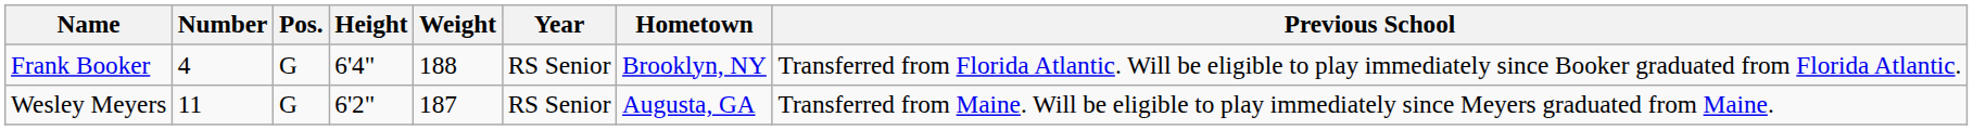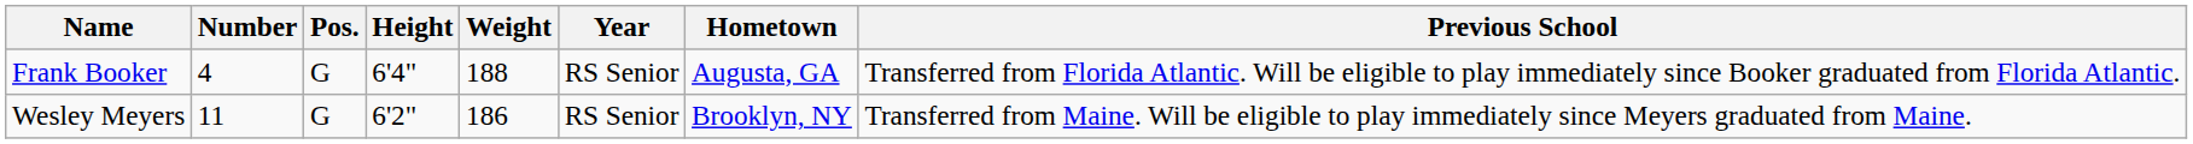 <table class="wikitable sortable" border="1">
 <tr>
 <th>Name</th>
 <th>Number</th>
 <th>Pos.</th>
 <th>Height</th>
 <th>Weight</th>
 <th>Year</th>
 <th>Hometown</th>
 <th class="unsortable">Previous School</th>
 </tr>
 <tr>
 <td><a href='#'>Frank Booker</a></td>
 <td>4</td>
 <td>G</td>
 <td>6'4"</td>
 <td>188</td>
 <td>RS Senior</td>
-<td><a href='#'>Brooklyn, NY</a></td>
+<td><a href='#'>Augusta, GA</a></td>
 <td>Transferred from <a href='#'>Florida Atlantic</a>. Will be eligible to play immediately since Booker graduated from <a href='#'>Florida Atlantic</a>.</td>
 </tr>
 <tr>
 <td>Wesley Meyers</td>
 <td>11</td>
 <td>G</td>
 <td>6'2"</td>
-<td>187</td>
+<td>186</td>
 <td>RS Senior</td>
-<td><a href='#'>Augusta, GA</a></td>
+<td><a href='#'>Brooklyn, NY</a></td>
 <td>Transferred from <a href='#'>Maine</a>. Will be eligible to play immediately since Meyers graduated from <a href='#'>Maine</a>.</td>
 </tr>
 </table>
